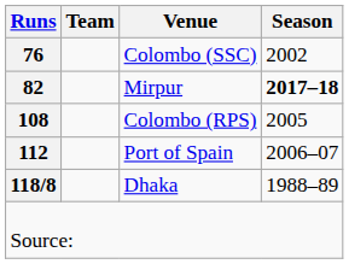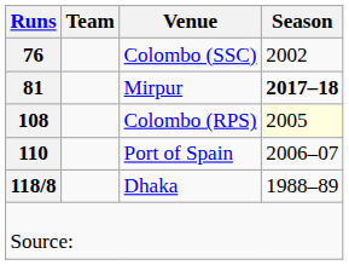 <table class="wikitable">
 <tr>
 <th align="center"><strong><a href='#'>Runs</a></strong></th>
 <th align="center"><strong>Team</strong></th>
 <th align="center"><strong>Venue</strong></th>
 <th align="center"><strong>Season</strong></th>
 </tr>
 <tr>
 <th>76</th>
 <td></td>
 <td><a href='#'>Colombo (SSC)</a></td>
 <td>2002</td>
 </tr>
 <tr>
-<th>82</th>
+<th>81</th>
 <td></td>
 <td><a href='#'>Mirpur</a></td>
 <td><strong>2017–18</strong></td>
 </tr>
 <tr>
 <th>108</th>
 <td></td>
 <td><a href='#'>Colombo (RPS)</a></td>
-<td>2005</td>
+<td style="background: lightyellow;">2005</td>
 </tr>
 <tr>
-<th>112</th>
+<th>110</th>
 <td></td>
 <td><a href='#'>Port of Spain</a></td>
 <td>2006–07</td>
 </tr>
 <tr>
 <th>118/8</th>
 <td></td>
 <td><a href='#'>Dhaka</a></td>
 <td>1988–89</td>
 </tr>
 <tr>
 <td colspan="5"><br>Source:</td>
 </tr>
 </table>
